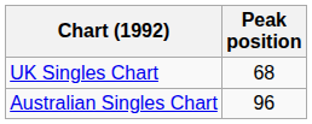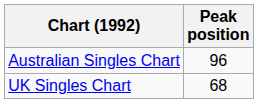 <table class="wikitable sortable">
 <tr>
 <th>Chart (1992)</th>
 <th>Peak<br>position</th>
 </tr>
 <tr>
+<td><a href='#'>Australian Singles Chart</a></td>
+<td style="text-align:center;">96</td>
+</tr>
+<tr>
 <td><a href='#'>UK Singles Chart</a></td>
 <td style="text-align:center;">68</td>
 </tr>
-<tr>
-<td><a href='#'>Australian Singles Chart</a></td>
-<td style="text-align:center;">96</td>
-</tr>
 </table>
